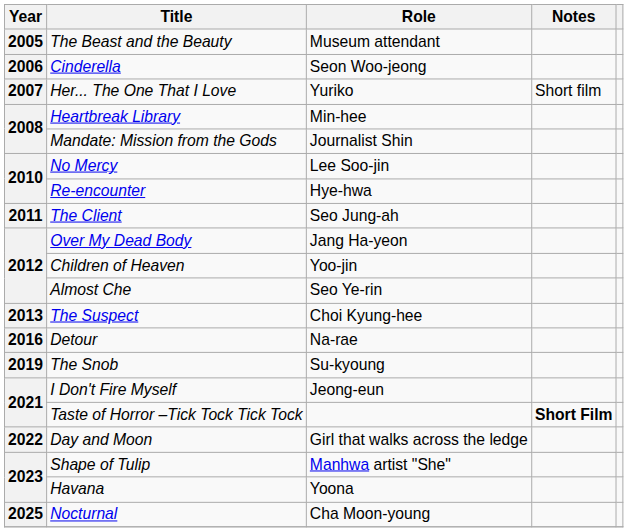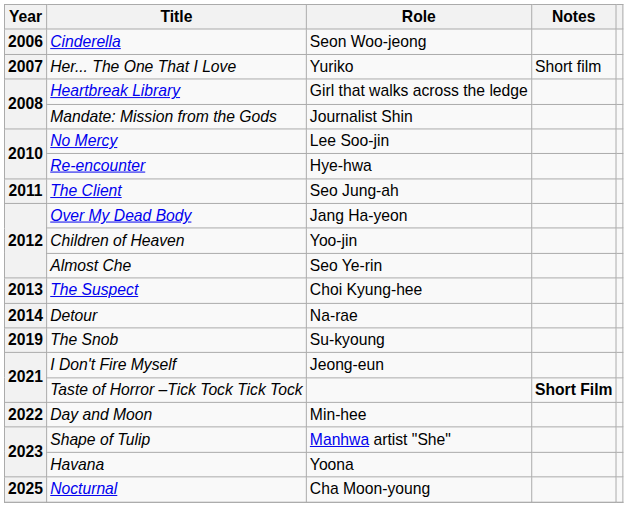 <table class="wikitable plainrowheaders sortable">
 <tr>
 <th scope="col">Year</th>
 <th scope="col">Title</th>
 <th scope="col">Role</th>
 <th scope="col" class="unsortable">Notes</th>
 <th scope="col" class="unsortable"></th>
-</tr>
-<tr>
-<th scope="row">2005</th>
-<td><em>The Beast and the Beauty</em></td>
-<td>Museum attendant</td>
-<td></td>
-<td></td>
 </tr>
 <tr>
 <th scope="row">2006</th>
 <td><em><a href='#'>Cinderella</a></em></td>
 <td>Seon Woo-jeong</td>
 <td></td>
 <td></td>
 </tr>
 <tr>
 <th scope="row">2007</th>
 <td><em>Her... The One That I Love</em></td>
 <td>Yuriko</td>
 <td>Short film</td>
 <td></td>
 </tr>
 <tr>
 <th scope="row" rowspan="2">2008</th>
 <td><em><a href='#'>Heartbreak Library</a></em></td>
-<td>Min-hee</td>
+<td>Girl that walks across the ledge</td>
 <td></td>
 <td></td>
 </tr>
 <tr>
 <td><em>Mandate: Mission from the Gods</em></td>
 <td>Journalist Shin</td>
 <td></td>
 <td></td>
 </tr>
 <tr>
 <th scope="row" rowspan="2">2010</th>
 <td><em><a href='#'>No Mercy</a></em></td>
 <td>Lee Soo-jin</td>
 <td></td>
 <td></td>
 </tr>
 <tr>
 <td><em><a href='#'>Re-encounter</a></em></td>
 <td>Hye-hwa</td>
 <td></td>
 <td></td>
 </tr>
 <tr>
 <th scope="row">2011</th>
 <td><em><a href='#'>The Client</a></em></td>
 <td>Seo Jung-ah</td>
 <td></td>
 <td></td>
 </tr>
 <tr>
 <th scope="row" rowspan="3">2012</th>
 <td><em><a href='#'>Over My Dead Body</a></em></td>
 <td>Jang Ha-yeon</td>
 <td></td>
 <td></td>
 </tr>
 <tr>
 <td><em>Children of Heaven</em></td>
 <td>Yoo-jin</td>
 <td></td>
 <td></td>
 </tr>
 <tr>
 <td><em>Almost Che</em></td>
 <td>Seo Ye-rin</td>
 <td></td>
 <td></td>
 </tr>
 <tr>
 <th scope="row">2013</th>
 <td><em><a href='#'>The Suspect</a></em></td>
 <td>Choi Kyung-hee</td>
 <td></td>
 <td></td>
 </tr>
 <tr>
-<th scope="row">2016</th>
+<th scope="row">2014</th>
 <td><em>Detour</em></td>
 <td>Na-rae</td>
 <td></td>
 <td></td>
 </tr>
 <tr>
 <th scope="row">2019</th>
 <td><em>The Snob</em></td>
 <td>Su-kyoung</td>
 <td></td>
 <td></td>
 </tr>
 <tr>
 <th scope="row" rowspan="2">2021</th>
 <td><em>I Don't Fire Myself</em></td>
 <td>Jeong-eun</td>
 <td></td>
 <td></td>
 </tr>
 <tr>
 <td><em>Taste of Horror –Tick Tock Tick Tock</em></td>
 <td></td>
 <td><strong>Short Film</strong></td>
 <td></td>
 </tr>
 <tr>
 <th scope="row">2022</th>
 <td><em>Day and Moon</em></td>
-<td>Girl that walks across the ledge</td>
+<td>Min-hee</td>
 <td></td>
 <td></td>
 </tr>
 <tr>
 <th scope="row" rowspan="2">2023</th>
 <td><em>Shape of Tulip</em></td>
 <td><a href='#'>Manhwa</a> artist "She"</td>
 <td></td>
 <td></td>
 </tr>
 <tr>
 <td><em>Havana</em></td>
 <td>Yoona</td>
 <td></td>
 <td></td>
 </tr>
 <tr>
 <th scope="row">2025</th>
 <td><em><a href='#'>Nocturnal</a></em></td>
 <td>Cha Moon-young</td>
 <td></td>
 <td></td>
 </tr>
 <tr>
 </tr>
 </table>
